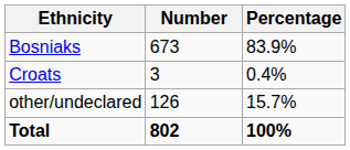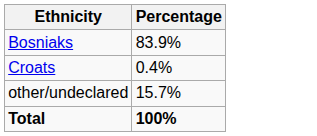 <table class="wikitable">
 <tr>
 <th width="100px">Ethnicity</th>
-<th width="80px">Number</th>
 <th width="80px">Percentage</th>
 </tr>
 <tr>
 <td><a href='#'>Bosniaks</a></td>
-<td>673</td>
 <td>83.9%</td>
 </tr>
 <tr>
 <td><a href='#'>Croats</a></td>
-<td>3</td>
 <td>0.4%</td>
 </tr>
 <tr>
 <td>other/undeclared</td>
-<td>126</td>
 <td>15.7%</td>
 </tr>
 <tr>
 <td><strong>Total</strong></td>
-<td><strong>802</strong></td>
 <td><strong>100%</strong></td>
 </tr>
 </table>
